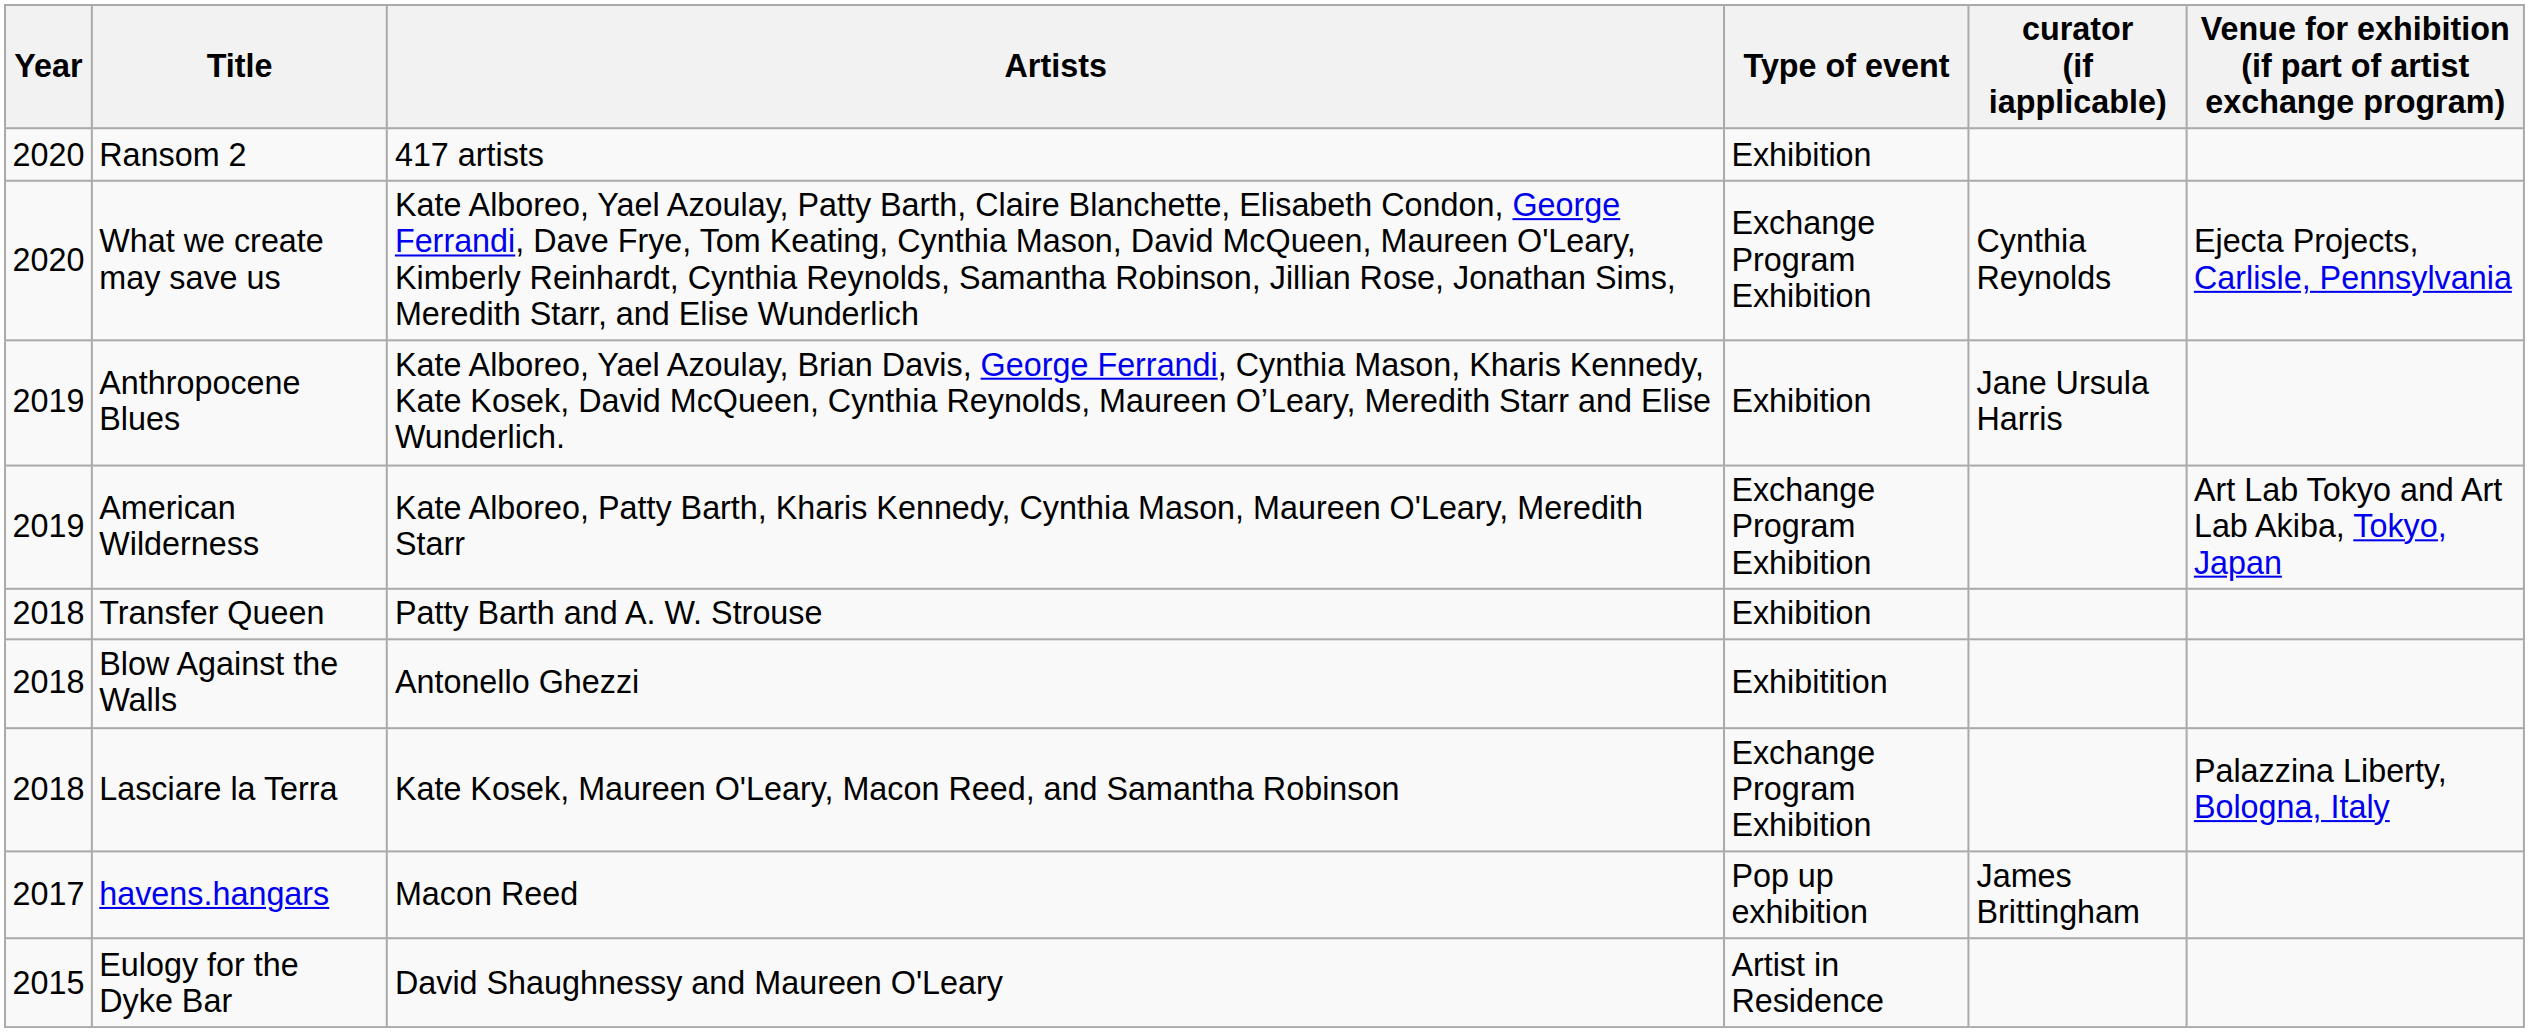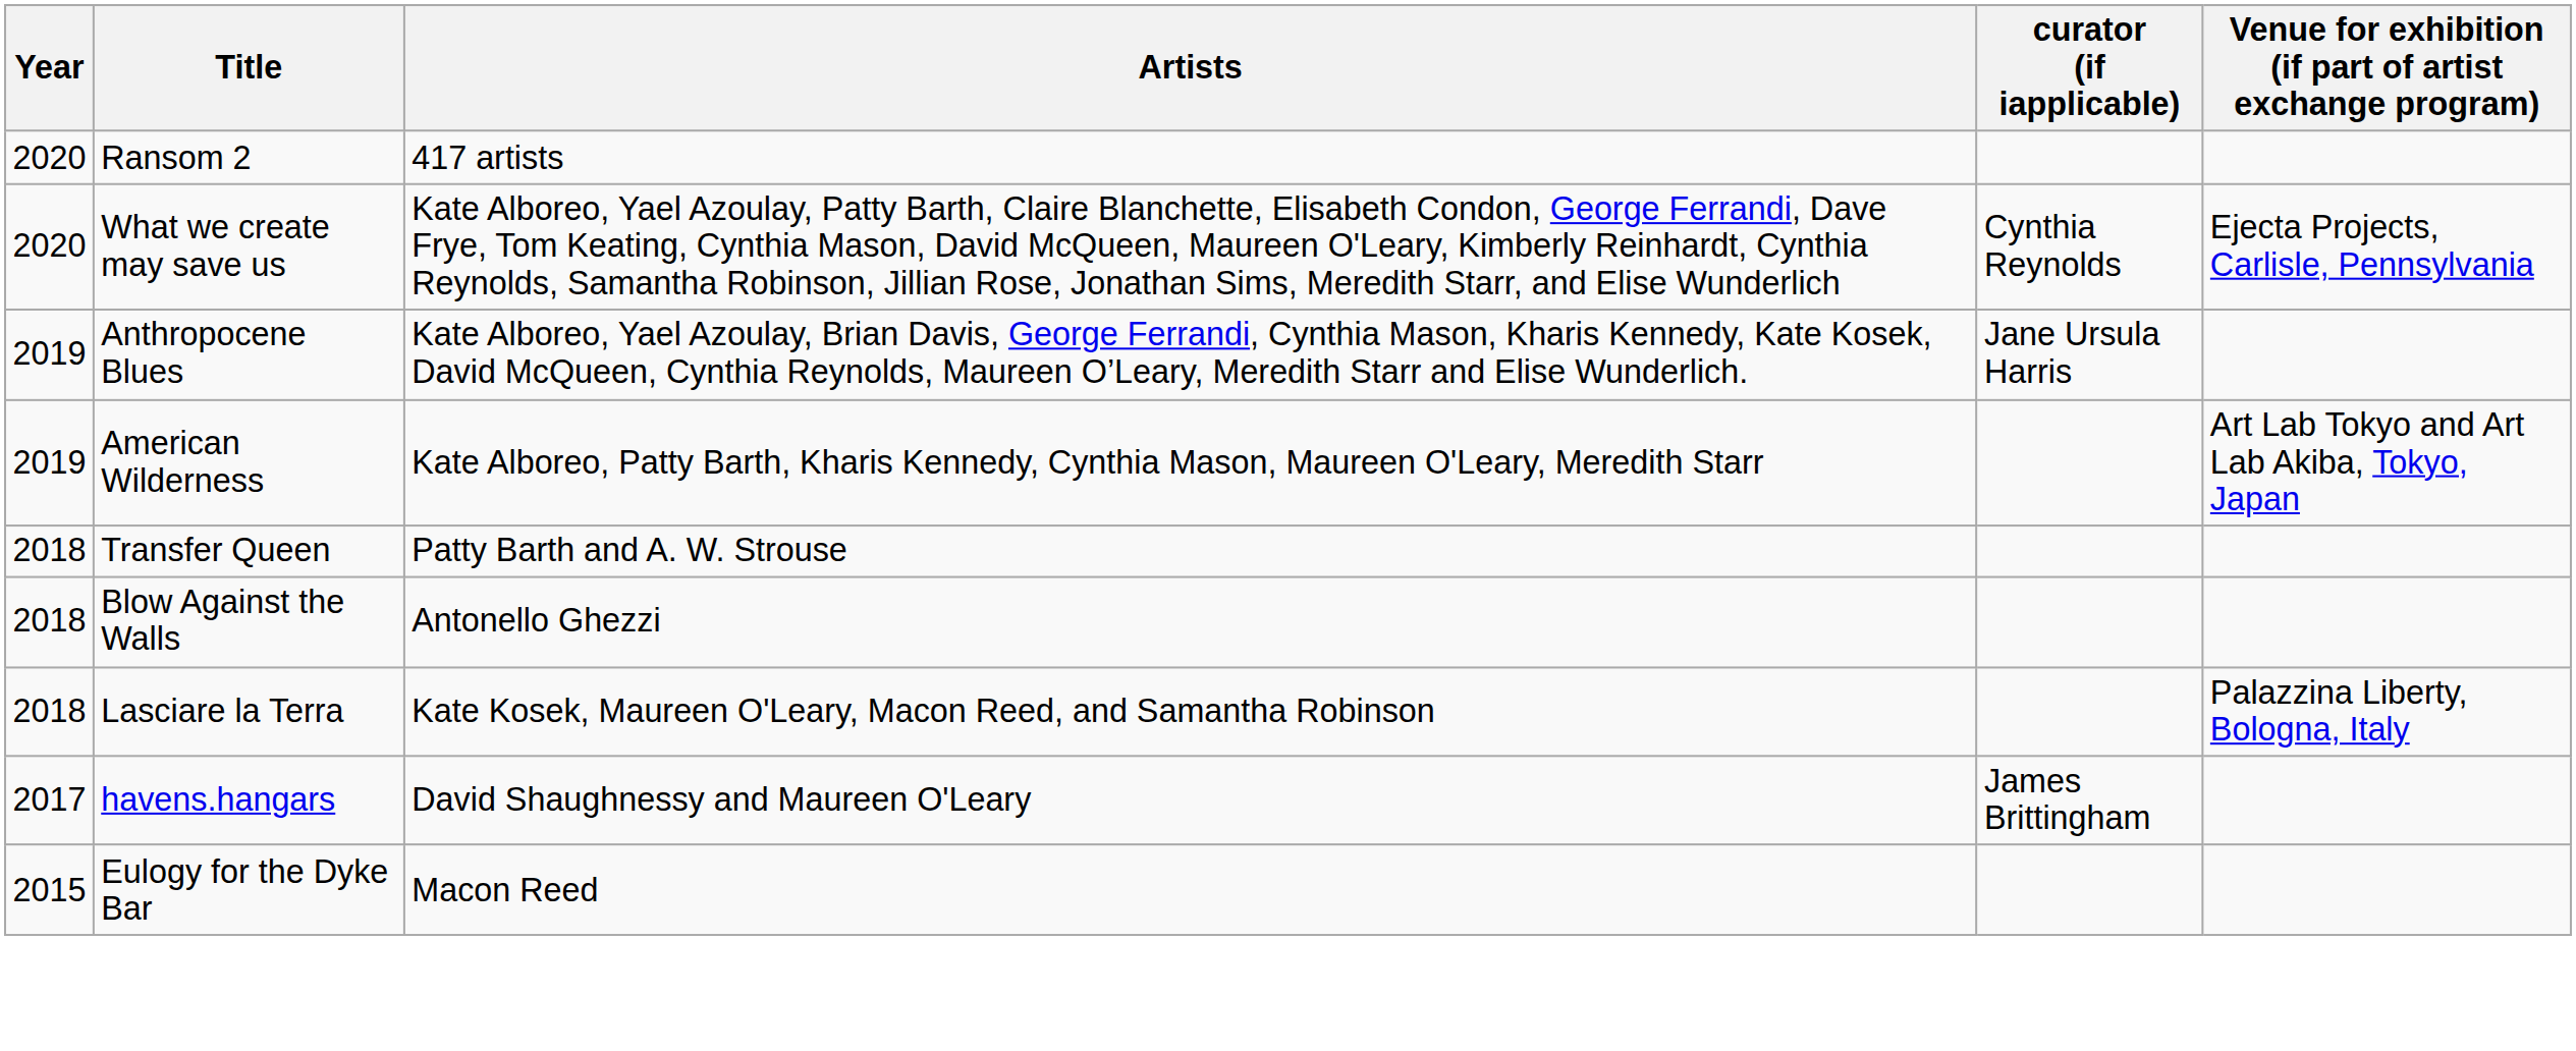 <table class="wikitable">
 <tr>
 <th>Year</th>
 <th>Title</th>
 <th>Artists</th>
-<th>Type of event</th>
 <th>curator<br>(if iapplicable)</th>
 <th>Venue for exhibition<br>(if part of artist exchange program)</th>
 </tr>
 <tr>
 <td>2020</td>
 <td>Ransom 2</td>
 <td>417 artists</td>
-<td>Exhibition</td>
 <td></td>
 <td></td>
 </tr>
 <tr>
 <td>2020</td>
 <td>What we create may save us</td>
 <td>Kate Alboreo, Yael Azoulay, Patty Barth, Claire Blanchette, Elisabeth Condon, <a href='#'>George Ferrandi</a>, Dave Frye, Tom Keating, Cynthia Mason, David McQueen, Maureen O'Leary, Kimberly Reinhardt, Cynthia Reynolds, Samantha Robinson, Jillian Rose, Jonathan Sims, Meredith Starr, and Elise Wunderlich</td>
-<td>Exchange Program Exhibition</td>
 <td>Cynthia Reynolds</td>
 <td>Ejecta Projects, <a href='#'>Carlisle, Pennsylvania</a></td>
 </tr>
 <tr>
 <td>2019</td>
 <td>Anthropocene Blues</td>
 <td>Kate Alboreo, Yael Azoulay, Brian Davis, <a href='#'>George Ferrandi</a>, Cynthia Mason, Kharis Kennedy, Kate Kosek, David McQueen, Cynthia Reynolds, Maureen O’Leary, Meredith Starr and Elise Wunderlich.</td>
-<td>Exhibition</td>
 <td>Jane Ursula Harris</td>
 <td></td>
 </tr>
 <tr>
 <td>2019</td>
 <td>American Wilderness</td>
 <td>Kate Alboreo, Patty Barth, Kharis Kennedy, Cynthia Mason, Maureen O'Leary, Meredith Starr</td>
-<td>Exchange Program Exhibition</td>
 <td></td>
 <td>Art Lab Tokyo and Art Lab Akiba, <a href='#'>Tokyo, Japan</a></td>
 </tr>
 <tr>
 <td>2018</td>
 <td>Transfer Queen</td>
 <td>Patty Barth and A. W. Strouse</td>
-<td>Exhibition</td>
 <td></td>
 <td></td>
 </tr>
 <tr>
 <td>2018</td>
 <td>Blow Against the Walls</td>
 <td>Antonello Ghezzi</td>
-<td>Exhibitition</td>
 <td></td>
 <td></td>
 </tr>
 <tr>
 <td>2018</td>
 <td>Lasciare la Terra</td>
 <td>Kate Kosek, Maureen O'Leary, Macon Reed, and Samantha Robinson</td>
-<td>Exchange Program Exhibition</td>
 <td></td>
 <td>Palazzina Liberty, <a href='#'>Bologna, Italy</a></td>
 </tr>
 <tr>
 <td>2017</td>
 <td><a href='#'>havens.hangars</a></td>
-<td>Macon Reed</td>
-<td>Pop up exhibition</td>
+<td>David Shaughnessy and Maureen O'Leary</td>
 <td>James Brittingham</td>
 <td></td>
 </tr>
 <tr>
 <td>2015</td>
 <td>Eulogy for the Dyke Bar</td>
-<td>David Shaughnessy and Maureen O'Leary</td>
-<td>Artist in Residence</td>
+<td>Macon Reed</td>
 <td></td>
 <td></td>
 </tr>
 </table>
